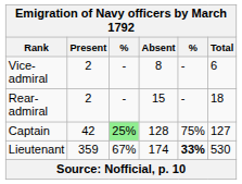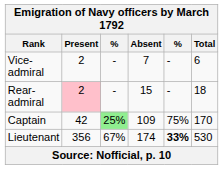 <table class="wikitable" border="1" style="width:20%; float: right; margin: 1em 1em 1em 1em;">
 <tr style="vertical-align:top;">
 <th colspan="6" bgcolor="white">Emigration of Navy officers by March 1792</th>
 </tr>
 <tr valign="top"|- style="vertical-align:top;">
 <th width=40%; align= center><small> Rank </small></th>
 <th width=20%; align= center><small> Present </small></th>
 <th width=20%; align= center><small> % </small></th>
 <th width=20%; align= center><small> Absent </small></th>
 <th width=20%; align= center><small> % </small></th>
 <th width=20%; align= center><small> Total </small></th>
 </tr>
 <tr style="vertical-align:top;">
 <td align= left>Vice-admiral</td>
 <td align= center>2</td>
 <td align= center>-</td>
-<td align= center>8</td>
+<td align= center>7</td>
 <td align= left>-</td>
 <td align= left>6</td>
 </tr>
 <tr style="vertical-align:top;">
 <td align= left>Rear-admiral</td>
-<td align= center>2</td>
+<td align= center style="background: pink;">2</td>
 <td align= center>-</td>
 <td align= center>15</td>
 <td align= left>-</td>
 <td align= left>18</td>
 </tr>
 <tr style="vertical-align:top;">
 <td align= left>Captain</td>
 <td align= center>42</td>
 <td align= center style="background: lightgreen;">25%</td>
-<td align= center>128</td>
+<td align= center>109</td>
 <td align= left>75%</td>
-<td align= left>127</td>
+<td align= left>170</td>
 </tr>
 <tr style="vertical-align:top;">
 <td align= left>Lieutenant</td>
-<td align= center>359</td>
+<td align= center>356</td>
 <td align= center>67%</td>
 <td align= center>174</td>
 <td align= left><strong>33%</strong></td>
 <td align= left>530</td>
 </tr>
 <tr style="vertical-align:top;">
 <th colspan="11" bgcolor="white">Source: Nofficial, p. 10</th>
 </tr>
 </table>
